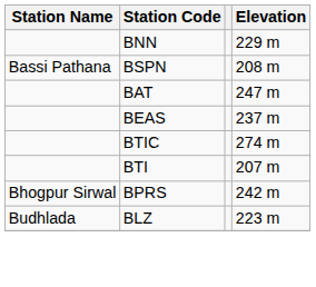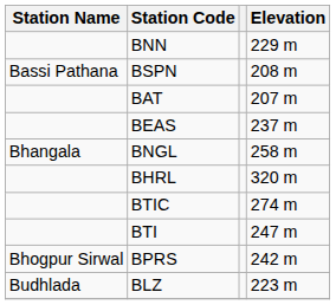 <table class="wikitable sortable">
 <tr>
 <th>Station Name</th>
 <th>Station Code</th>
 <th></th>
 <th>Elevation</th>
 </tr>
 <tr>
 <td></td>
 <td>BNN</td>
 <td></td>
 <td>229 m</td>
 </tr>
 <tr>
 <td>Bassi Pathana</td>
 <td>BSPN</td>
 <td></td>
 <td>208 m</td>
 </tr>
 <tr>
 <td></td>
 <td>BAT</td>
 <td></td>
-<td>247 m</td>
+<td>207 m</td>
 </tr>
 <tr>
 <td></td>
 <td>BEAS</td>
 <td></td>
 <td>237 m</td>
+</tr>
+<tr>
+<td>Bhangala</td>
+<td>BNGL</td>
+<td></td>
+<td>258 m</td>
+</tr>
+<tr>
+<td></td>
+<td>BHRL</td>
+<td></td>
+<td>320 m</td>
 </tr>
 <tr>
 <td></td>
 <td>BTIC</td>
 <td></td>
 <td>274 m</td>
 </tr>
 <tr>
 <td></td>
 <td>BTI</td>
 <td></td>
-<td>207 m</td>
+<td>247 m</td>
 </tr>
 <tr>
 <td>Bhogpur Sirwal</td>
 <td>BPRS</td>
 <td></td>
 <td>242 m</td>
 </tr>
 <tr>
 <td>Budhlada</td>
 <td>BLZ</td>
 <td></td>
 <td>223 m</td>
 </tr>
 <tr>
 </tr>
 </table>
